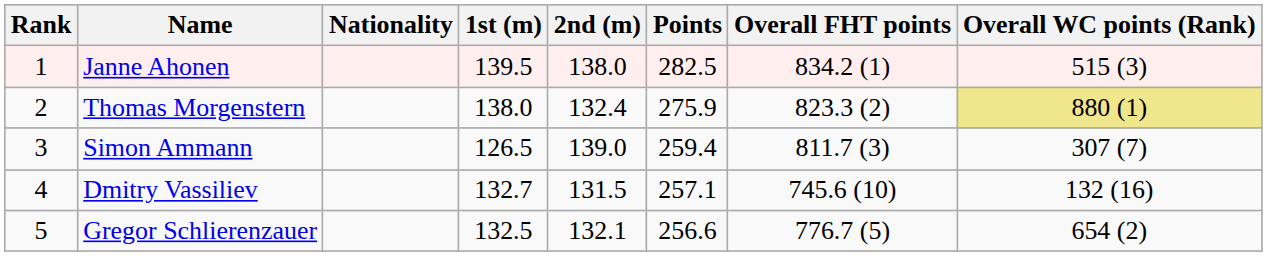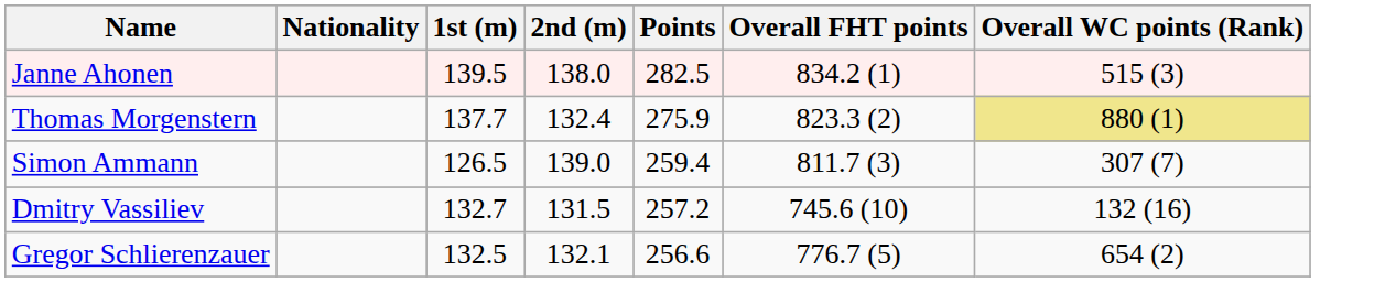 <table class="wikitable">
 <tr>
-<th align=Center>Rank</th>
 <th>Name</th>
 <th>Nationality</th>
 <th align=Center>1st (m)</th>
 <th>2nd (m)</th>
 <th>Points</th>
 <th>Overall FHT points</th>
 <th>Overall WC points (Rank)</th>
 </tr>
 <tr style="background:#ffeeee;">
-<td align=center>1</td>
 <td align=left><a href='#'>Janne Ahonen</a></td>
 <td align=left></td>
 <td align=center>139.5</td>
 <td align=center>138.0</td>
 <td align=center>282.5</td>
 <td align=center>834.2 (1)</td>
 <td align=center>515  (3)</td>
 </tr>
 <tr>
-<td align=center>2</td>
 <td align=left><a href='#'>Thomas Morgenstern</a></td>
 <td align=left></td>
-<td align=center>138.0</td>
+<td align=center>137.7</td>
 <td align=center>132.4</td>
 <td align=center>275.9</td>
 <td align=center>823.3 (2)</td>
 <td align=center style="background: khaki;">880  (1)</td>
 </tr>
 <tr>
-<td align=center>3</td>
 <td align=left><a href='#'>Simon Ammann</a></td>
 <td align=left></td>
 <td align=center>126.5</td>
 <td align=center>139.0</td>
 <td align=center>259.4</td>
 <td align=center>811.7 (3)</td>
 <td align=center>307 (7)</td>
 </tr>
 <tr>
-<td align=center>4</td>
 <td align=left><a href='#'>Dmitry Vassiliev</a></td>
 <td align=left></td>
 <td align=center>132.7</td>
 <td align=center>131.5</td>
-<td align=center>257.1</td>
+<td align=center>257.2</td>
 <td align=center>745.6 (10)</td>
 <td align=center>132 (16)</td>
 </tr>
 <tr>
-<td align=center>5</td>
 <td align=left><a href='#'>Gregor Schlierenzauer</a></td>
 <td align=left></td>
 <td align=center>132.5</td>
 <td align=center>132.1</td>
 <td align=center>256.6</td>
 <td align=center>776.7 (5)</td>
 <td align=center>654  (2)</td>
 </tr>
 </table>
